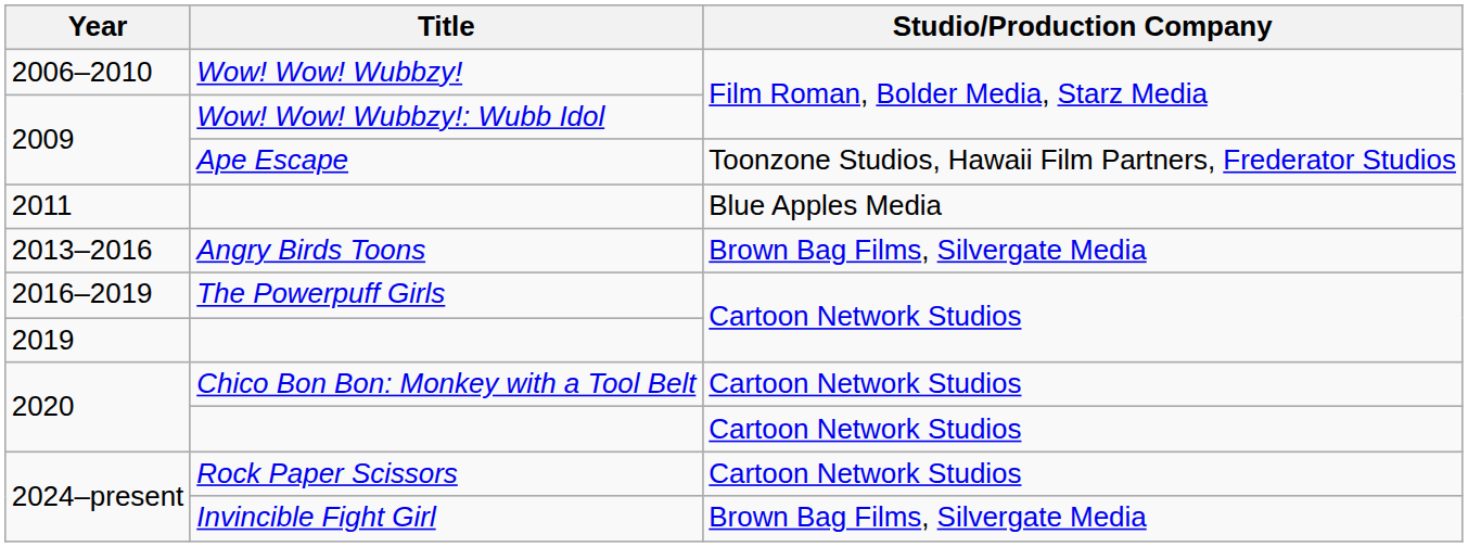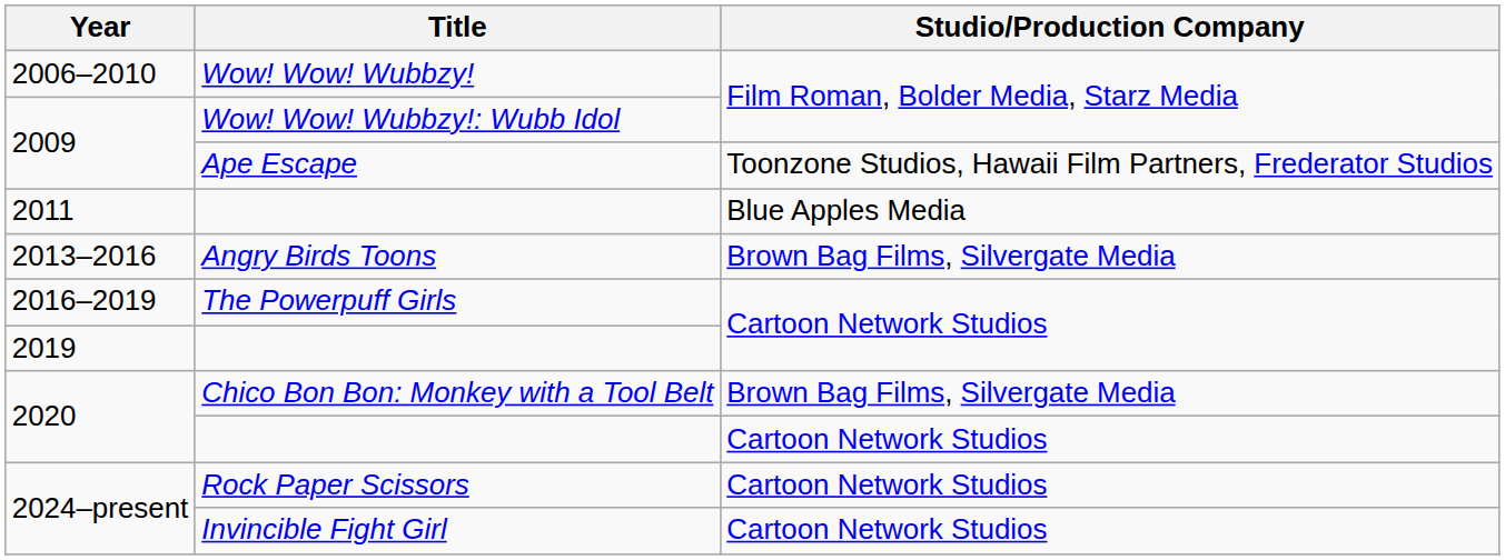 <table class="wikitable">
 <tr>
 <th>Year</th>
 <th>Title</th>
 <th>Studio/Production Company</th>
 </tr>
 <tr>
 <td>2006–2010</td>
 <td><em><a href='#'>Wow! Wow! Wubbzy!</a></em></td>
 <td rowspan="2"><a href='#'>Film Roman</a>, <a href='#'>Bolder Media</a>, <a href='#'>Starz Media</a></td>
 </tr>
 <tr>
 <td rowspan="2">2009</td>
 <td><em><a href='#'>Wow! Wow! Wubbzy!: Wubb Idol</a></em></td>
 </tr>
 <tr>
 <td><em><a href='#'>Ape Escape</a></em></td>
 <td>Toonzone Studios, Hawaii Film Partners, <a href='#'>Frederator Studios</a></td>
 </tr>
 <tr>
 <td>2011</td>
 <td><em></em></td>
 <td>Blue Apples Media</td>
 </tr>
 <tr>
 <td>2013–2016</td>
 <td><em><a href='#'>Angry Birds Toons</a></em></td>
 <td><a href='#'>Brown Bag Films</a>, <a href='#'>Silvergate Media</a></td>
 </tr>
 <tr>
 <td>2016–2019</td>
 <td><em><a href='#'>The Powerpuff Girls</a></em></td>
 <td rowspan="2"><a href='#'>Cartoon Network Studios</a></td>
 </tr>
 <tr>
 <td>2019</td>
 <td><em></em></td>
 </tr>
 <tr>
 <td rowspan="2">2020</td>
 <td><em><a href='#'>Chico Bon Bon: Monkey with a Tool Belt</a></em></td>
-<td><a href='#'>Cartoon Network Studios</a></td>
+<td><a href='#'>Brown Bag Films</a>, <a href='#'>Silvergate Media</a></td>
 </tr>
 <tr>
 <td><em></em></td>
 <td><a href='#'>Cartoon Network Studios</a></td>
 </tr>
 <tr>
 <td rowspan="2">2024–present</td>
 <td><em><a href='#'>Rock Paper Scissors</a></em></td>
 <td><a href='#'>Cartoon Network Studios</a></td>
 </tr>
 <tr>
 <td><em><a href='#'>Invincible Fight Girl</a></em></td>
-<td><a href='#'>Brown Bag Films</a>, <a href='#'>Silvergate Media</a></td>
+<td><a href='#'>Cartoon Network Studios</a></td>
 </tr>
 </table>
